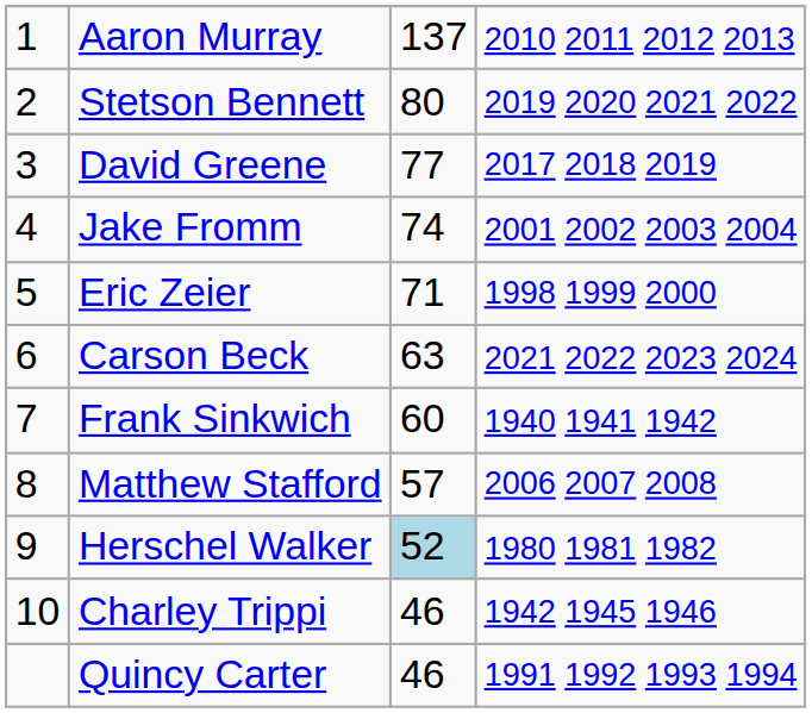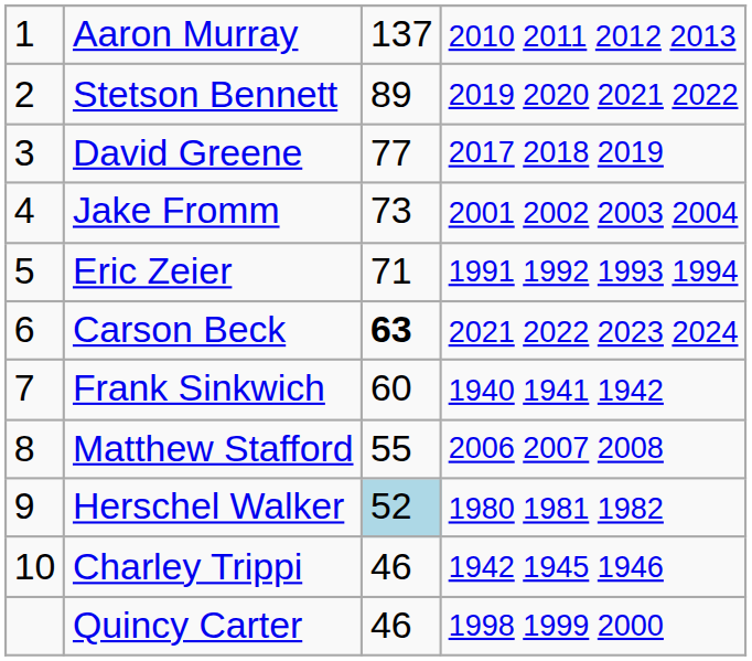 <table class="wikitable">
 <tr>
 </tr>
 <tr>
 <td>1</td>
 <td><a href='#'>Aaron Murray</a></td>
 <td><abbr>137</abbr></td>
 <td style="font-size:80%;"><a href='#'>2010</a> <a href='#'>2011</a> <a href='#'>2012</a> <a href='#'>2013</a></td>
 </tr>
 <tr>
 <td>2</td>
 <td><a href='#'>Stetson Bennett</a></td>
-<td><abbr>80</abbr></td>
+<td><abbr>89</abbr></td>
 <td style="font-size:80%;"><a href='#'>2019</a> <a href='#'>2020</a> <a href='#'>2021</a> <a href='#'>2022</a></td>
 </tr>
 <tr>
 <td>3</td>
 <td><a href='#'>David Greene</a></td>
 <td><abbr>77</abbr></td>
 <td style="font-size:80%;"><a href='#'>2017</a> <a href='#'>2018</a> <a href='#'>2019</a></td>
 </tr>
 <tr>
 <td>4</td>
 <td><a href='#'>Jake Fromm</a></td>
-<td><abbr>74</abbr></td>
+<td><abbr>73</abbr></td>
 <td style="font-size:80%;"><a href='#'>2001</a> <a href='#'>2002</a> <a href='#'>2003</a> <a href='#'>2004</a></td>
 </tr>
 <tr>
 <td>5</td>
 <td><a href='#'>Eric Zeier</a></td>
 <td><abbr>71</abbr></td>
-<td style="font-size:80%;"><a href='#'>1998</a> <a href='#'>1999</a> <a href='#'>2000</a></td>
+<td style="font-size:80%;"><a href='#'>1991</a> <a href='#'>1992</a> <a href='#'>1993</a> <a href='#'>1994</a></td>
 </tr>
 <tr>
 <td>6</td>
 <td><a href='#'>Carson Beck</a></td>
-<td><abbr>63</abbr></td>
+<td><strong><abbr>63</abbr></strong></td>
 <td style="font-size:80%;"><a href='#'>2021</a> <a href='#'>2022</a> <a href='#'>2023</a> <a href='#'>2024</a></td>
 </tr>
 <tr>
 <td>7</td>
 <td><a href='#'>Frank Sinkwich</a></td>
 <td><abbr>60</abbr></td>
 <td style="font-size:80%;"><a href='#'>1940</a> <a href='#'>1941</a> <a href='#'>1942</a></td>
 </tr>
 <tr>
 <td>8</td>
 <td><a href='#'>Matthew Stafford</a></td>
-<td><abbr>57</abbr></td>
+<td><abbr>55</abbr></td>
 <td style="font-size:80%;"><a href='#'>2006</a> <a href='#'>2007</a> <a href='#'>2008</a></td>
 </tr>
 <tr>
 <td>9</td>
 <td><a href='#'>Herschel Walker</a></td>
 <td style="background: lightblue;"><abbr>52</abbr></td>
 <td style="font-size:80%;"><a href='#'>1980</a> <a href='#'>1981</a> <a href='#'>1982</a></td>
 </tr>
 <tr>
 <td>10</td>
 <td><a href='#'>Charley Trippi</a></td>
 <td><abbr>46</abbr></td>
 <td style="font-size:80%;"><a href='#'>1942</a> <a href='#'>1945</a> <a href='#'>1946</a></td>
 </tr>
 <tr>
 <td></td>
 <td><a href='#'>Quincy Carter</a></td>
 <td><abbr>46</abbr></td>
-<td style="font-size:80%;"><a href='#'>1991</a> <a href='#'>1992</a> <a href='#'>1993</a> <a href='#'>1994</a></td>
+<td style="font-size:80%;"><a href='#'>1998</a> <a href='#'>1999</a> <a href='#'>2000</a></td>
 </tr>
 </table>
